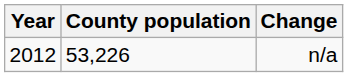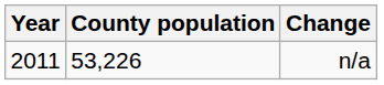 <table class="wikitable">
 <tr>
 <th>Year</th>
 <th>County population</th>
 <th>Change</th>
 </tr>
 <tr>
-<td>2012</td>
+<td>2011</td>
 <td>53,226</td>
 <td align="right">n/a</td>
 </tr>
 </table>
